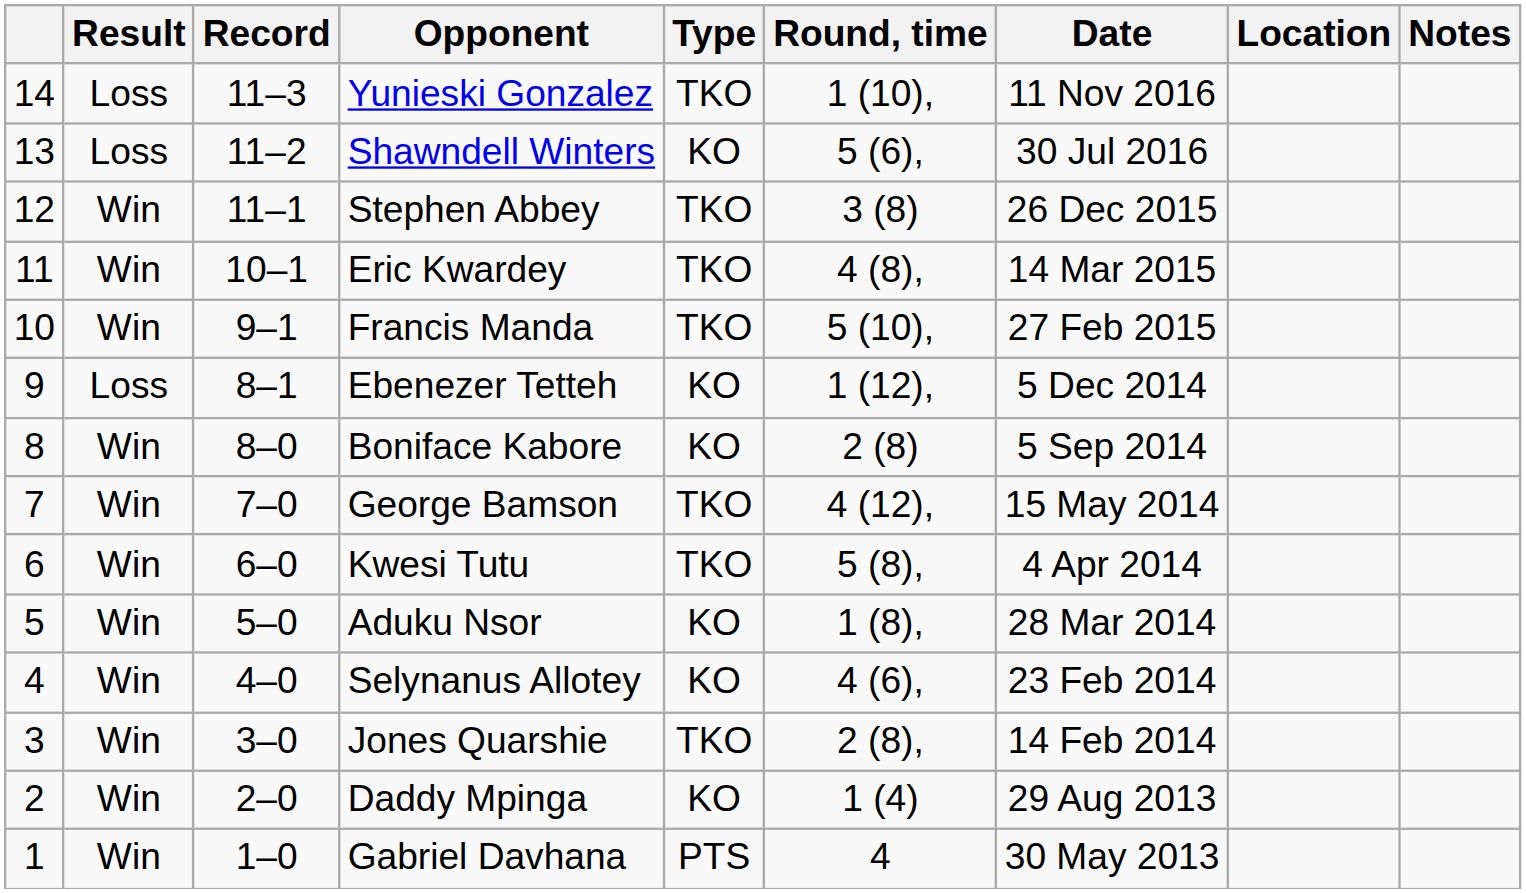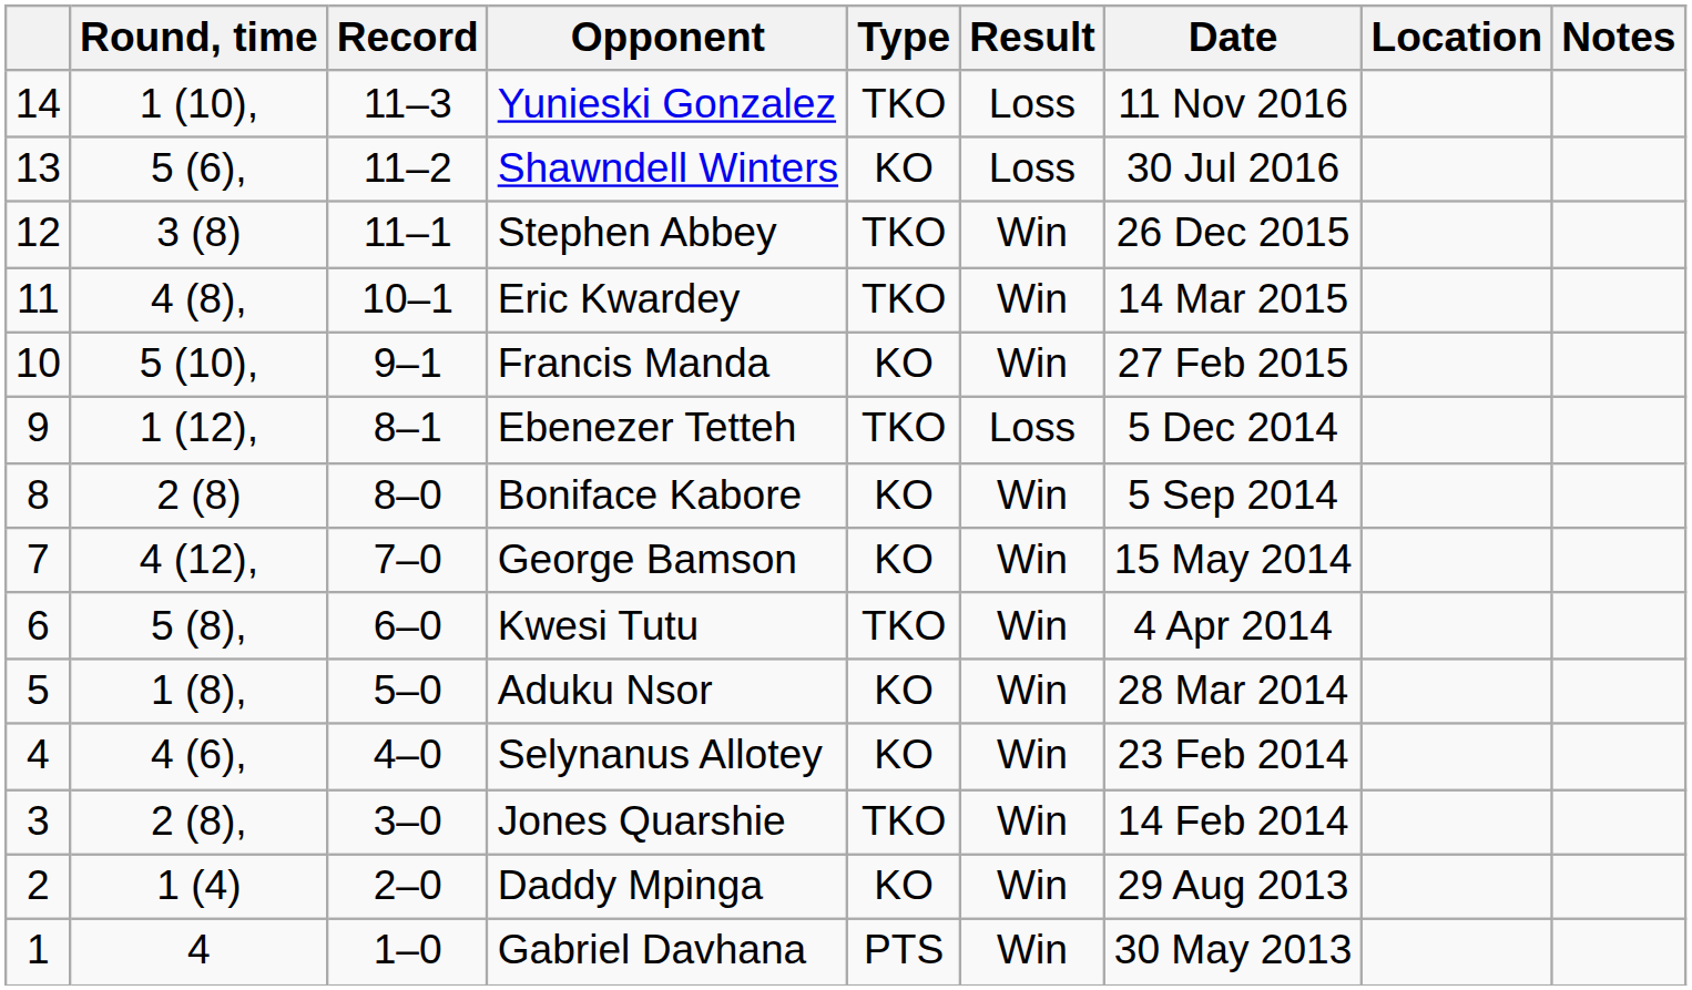 <table class="wikitable" style="text-align:center">
 <tr>
 <th></th>
-<th>Result</th>
+<th>Round, time</th>
 <th>Record</th>
 <th>Opponent</th>
 <th>Type</th>
-<th>Round, time</th>
+<th>Result</th>
 <th>Date</th>
 <th>Location</th>
 <th>Notes</th>
 </tr>
 <tr>
 <td>14</td>
-<td>Loss</td>
+<td>1 (10), </td>
 <td>11–3</td>
 <td style="text-align:left;"><a href='#'>Yunieski Gonzalez</a></td>
 <td>TKO</td>
-<td>1 (10), </td>
+<td>Loss</td>
 <td>11 Nov 2016</td>
 <td style="text-align:left;"></td>
 <td></td>
 </tr>
 <tr>
 <td>13</td>
-<td>Loss</td>
+<td>5 (6), </td>
 <td>11–2</td>
 <td style="text-align:left;"><a href='#'>Shawndell Winters</a></td>
 <td>KO</td>
-<td>5 (6), </td>
+<td>Loss</td>
 <td>30 Jul 2016</td>
 <td style="text-align:left;"></td>
 <td></td>
 </tr>
 <tr>
 <td>12</td>
-<td>Win</td>
+<td>3 (8)</td>
 <td>11–1</td>
 <td style="text-align:left;">Stephen Abbey</td>
 <td>TKO</td>
-<td>3 (8)</td>
+<td>Win</td>
 <td>26 Dec 2015</td>
 <td style="text-align:left;"></td>
 <td></td>
 </tr>
 <tr>
 <td>11</td>
-<td>Win</td>
+<td>4 (8), </td>
 <td>10–1</td>
 <td style="text-align:left;">Eric Kwardey</td>
 <td>TKO</td>
-<td>4 (8), </td>
+<td>Win</td>
 <td>14 Mar 2015</td>
 <td style="text-align:left;"></td>
 <td></td>
 </tr>
 <tr>
 <td>10</td>
-<td>Win</td>
+<td>5 (10), </td>
 <td>9–1</td>
 <td style="text-align:left;">Francis Manda</td>
-<td>TKO</td>
-<td>5 (10), </td>
+<td>KO</td>
+<td>Win</td>
 <td>27 Feb 2015</td>
 <td style="text-align:left;"></td>
 <td></td>
 </tr>
 <tr>
 <td>9</td>
-<td>Loss</td>
+<td>1 (12), </td>
 <td>8–1</td>
 <td style="text-align:left;">Ebenezer Tetteh</td>
-<td>KO</td>
-<td>1 (12), </td>
+<td>TKO</td>
+<td>Loss</td>
 <td>5 Dec 2014</td>
 <td style="text-align:left;"></td>
 <td></td>
 </tr>
 <tr>
 <td>8</td>
-<td>Win</td>
+<td>2 (8)</td>
 <td>8–0</td>
 <td style="text-align:left;">Boniface Kabore</td>
 <td>KO</td>
-<td>2 (8)</td>
+<td>Win</td>
 <td>5 Sep 2014</td>
 <td style="text-align:left;"></td>
 <td></td>
 </tr>
 <tr>
 <td>7</td>
-<td>Win</td>
+<td>4 (12), </td>
 <td>7–0</td>
 <td style="text-align:left;">George Bamson</td>
-<td>TKO</td>
-<td>4 (12), </td>
+<td>KO</td>
+<td>Win</td>
 <td>15 May 2014</td>
 <td style="text-align:left;"></td>
 <td style="text-align:left;"></td>
 </tr>
 <tr>
 <td>6</td>
-<td>Win</td>
+<td>5 (8), </td>
 <td>6–0</td>
 <td style="text-align:left;">Kwesi Tutu</td>
 <td>TKO</td>
-<td>5 (8), </td>
+<td>Win</td>
 <td>4 Apr 2014</td>
 <td style="text-align:left;"></td>
 <td></td>
 </tr>
 <tr>
 <td>5</td>
-<td>Win</td>
+<td>1 (8), </td>
 <td>5–0</td>
 <td style="text-align:left;">Aduku Nsor</td>
 <td>KO</td>
-<td>1 (8), </td>
+<td>Win</td>
 <td>28 Mar 2014</td>
 <td style="text-align:left;"></td>
 <td></td>
 </tr>
 <tr>
 <td>4</td>
-<td>Win</td>
+<td>4 (6), </td>
 <td>4–0</td>
 <td style="text-align:left;">Selynanus Allotey</td>
 <td>KO</td>
-<td>4 (6), </td>
+<td>Win</td>
 <td>23 Feb 2014</td>
 <td style="text-align:left;"></td>
 <td></td>
 </tr>
 <tr>
 <td>3</td>
-<td>Win</td>
+<td>2 (8), </td>
 <td>3–0</td>
 <td style="text-align:left;">Jones Quarshie</td>
 <td>TKO</td>
-<td>2 (8), </td>
+<td>Win</td>
 <td>14 Feb 2014</td>
 <td style="text-align:left;"></td>
 <td></td>
 </tr>
 <tr>
 <td>2</td>
-<td>Win</td>
+<td>1 (4)</td>
 <td>2–0</td>
 <td style="text-align:left;">Daddy Mpinga</td>
 <td>KO</td>
-<td>1 (4)</td>
+<td>Win</td>
 <td>29 Aug 2013</td>
 <td style="text-align:left;"></td>
 <td></td>
 </tr>
 <tr>
 <td>1</td>
-<td>Win</td>
+<td>4</td>
 <td>1–0</td>
 <td style="text-align:left;">Gabriel Davhana</td>
 <td>PTS</td>
-<td>4</td>
+<td>Win</td>
 <td>30 May 2013</td>
 <td style="text-align:left;"></td>
 <td></td>
 </tr>
 </table>
